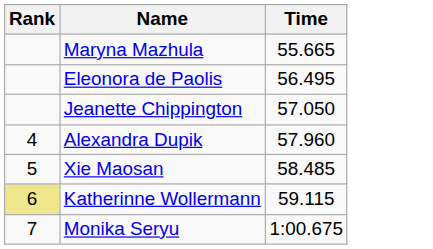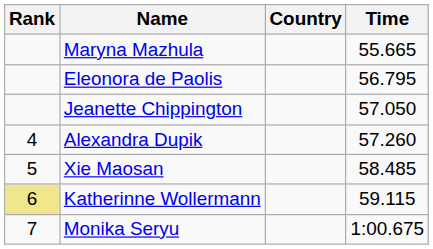 <table class="wikitable" style="text-align:center">
 <tr>
 <th>Rank</th>
 <th>Name</th>
+<th>Country</th>
 <th>Time</th>
 </tr>
 <tr>
 <td></td>
 <td align="left"><a href='#'>Maryna Mazhula</a></td>
+<td align="left"></td>
 <td>55.665</td>
 </tr>
 <tr>
 <td></td>
 <td align="left"><a href='#'>Eleonora de Paolis</a></td>
-<td>56.495</td>
+<td align="left"></td>
+<td>56.795</td>
 </tr>
 <tr>
 <td></td>
 <td align="left"><a href='#'>Jeanette Chippington</a></td>
+<td align="left"></td>
 <td>57.050</td>
 </tr>
 <tr>
 <td>4</td>
 <td align="left"><a href='#'>Alexandra Dupik</a></td>
-<td>57.960</td>
+<td align="left"></td>
+<td>57.260</td>
 </tr>
 <tr>
 <td>5</td>
 <td align="left"><a href='#'>Xie Maosan</a></td>
+<td align="left"></td>
 <td>58.485</td>
 </tr>
 <tr>
 <td style="background: khaki;">6</td>
 <td align="left"><a href='#'>Katherinne Wollermann</a></td>
+<td align="left"></td>
 <td>59.115</td>
 </tr>
 <tr>
 <td>7</td>
 <td align="left"><a href='#'>Monika Seryu</a></td>
+<td align="left"></td>
 <td>1:00.675</td>
 </tr>
 </table>
